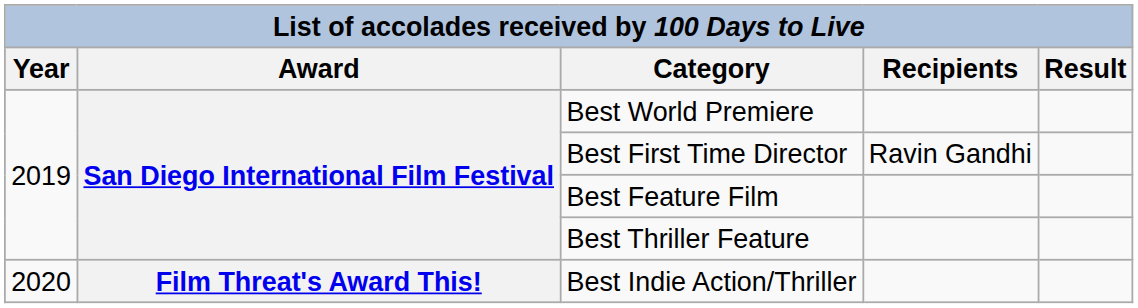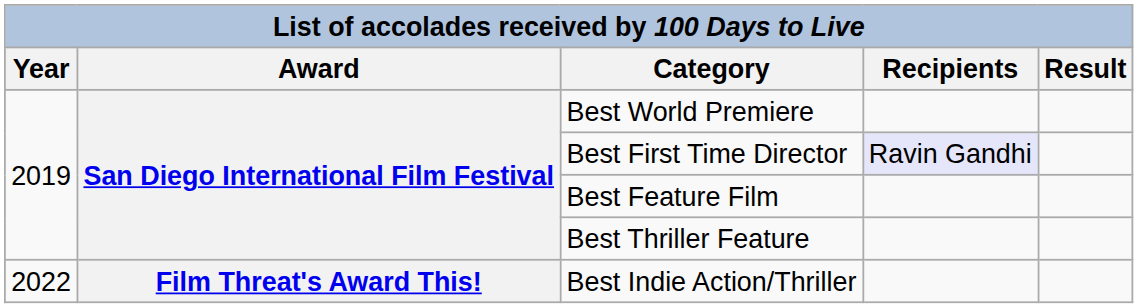 <table class="wikitable sortable plainrowheaders" style="font-size: 95%;">
 <tr>
 <th colspan="5" style="background: LightSteelBlue;">List of accolades received by <em>100 Days to Live</em></th>
 </tr>
 <tr style="background:#ccc; text-align:center;">
 <th>Year</th>
 <th>Award</th>
 <th>Category</th>
 <th>Recipients</th>
 <th>Result</th>
 </tr>
 <tr>
 <td rowspan="4">2019</td>
 <th rowspan="4" scope="row"><a href='#'>San Diego International Film Festival</a></th>
 <td>Best World Premiere</td>
 <td></td>
 <td></td>
 </tr>
 <tr>
 <td>Best First Time Director</td>
-<td>Ravin Gandhi</td>
+<td style="background: lavender;">Ravin Gandhi</td>
 <td></td>
 </tr>
 <tr>
 <td>Best Feature Film</td>
 <td></td>
 <td></td>
 </tr>
 <tr>
 <td>Best Thriller Feature</td>
 <td></td>
 <td></td>
 </tr>
 <tr>
-<td>2020</td>
+<td>2022</td>
 <th rowspan="4" scope="row"><a href='#'>Film Threat's Award This!</a></th>
 <td>Best Indie Action/Thriller</td>
 <td></td>
 <td></td>
 </tr>
 </table>
